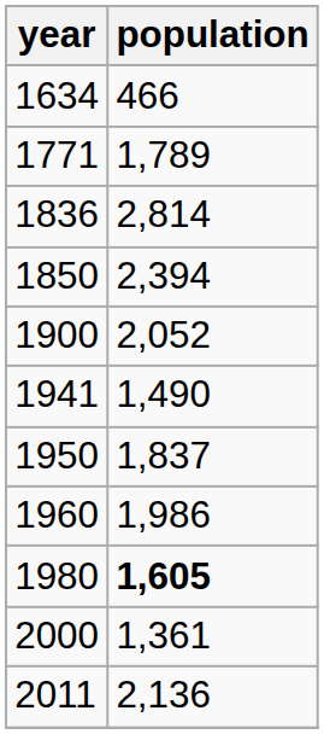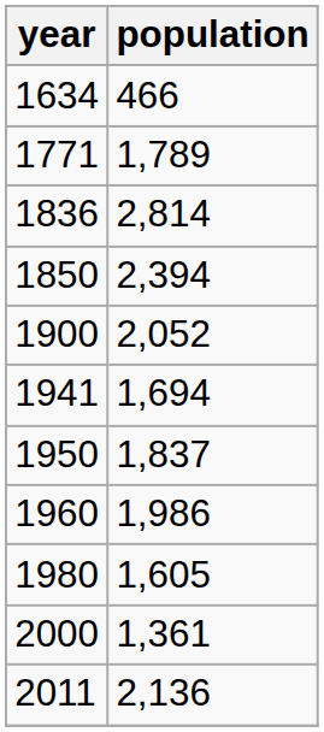 <table class="wikitable">
 <tr>
 <th>year</th>
 <th>population</th>
 </tr>
 <tr>
 <td>1634</td>
 <td>466</td>
 </tr>
 <tr>
 <td>1771</td>
 <td>1,789</td>
 </tr>
 <tr>
 <td>1836</td>
 <td>2,814</td>
 </tr>
 <tr>
 <td>1850</td>
 <td>2,394</td>
 </tr>
 <tr>
 <td>1900</td>
 <td>2,052</td>
 </tr>
 <tr>
 <td>1941</td>
-<td>1,490</td>
+<td>1,694</td>
 </tr>
 <tr>
 <td>1950</td>
 <td>1,837</td>
 </tr>
 <tr>
 <td>1960</td>
 <td>1,986</td>
 </tr>
 <tr>
 <td>1980</td>
-<td><strong>1,605</strong></td>
+<td>1,605</td>
 </tr>
 <tr>
 <td>2000</td>
 <td>1,361</td>
 </tr>
 <tr>
 <td>2011</td>
 <td>2,136</td>
 </tr>
 <tr>
 </tr>
 </table>
